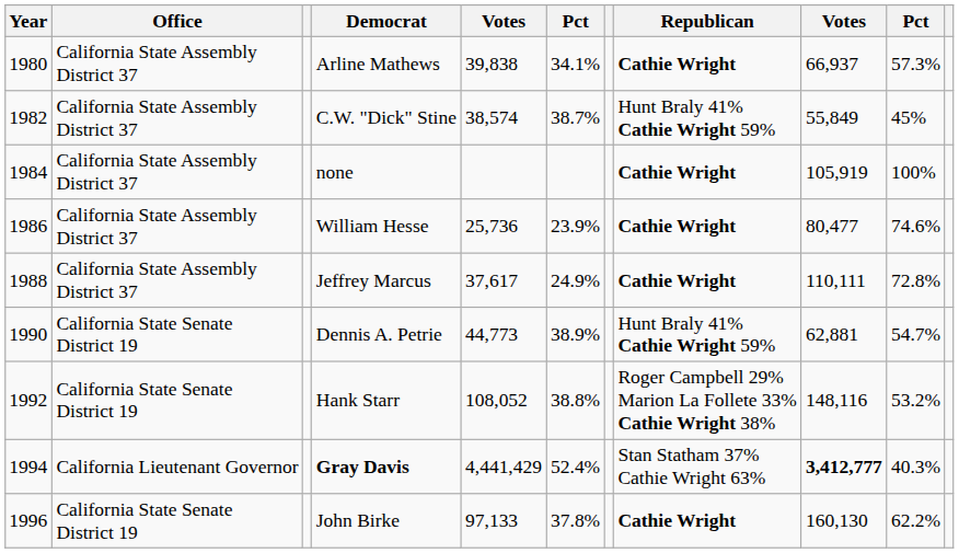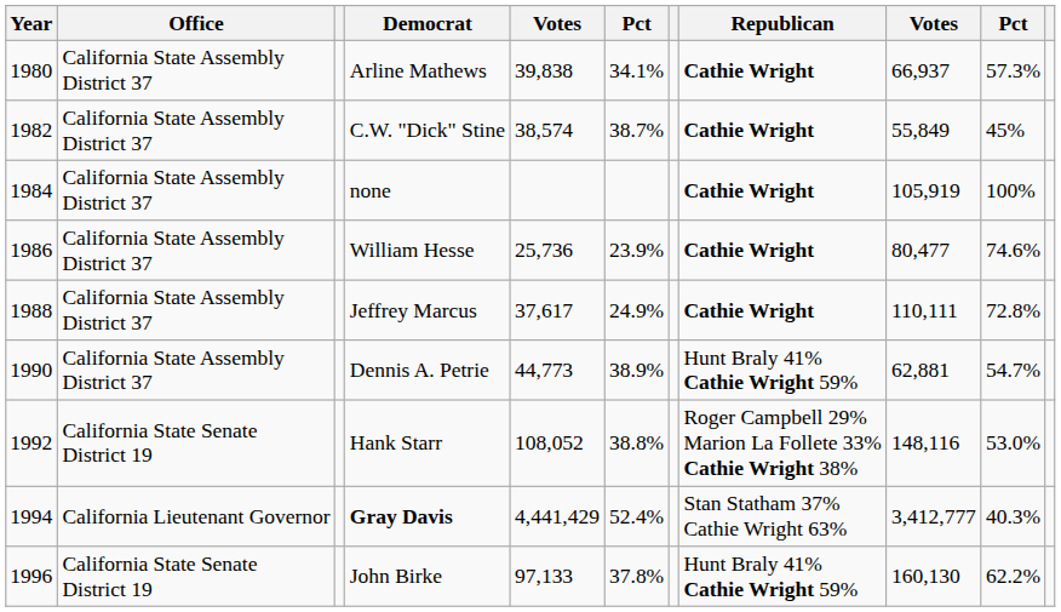 <table class="wikitable" style="margin:0.5em ; font-size:95%">
 <tr>
 <th>Year</th>
 <th>Office</th>
 <th></th>
 <th>Democrat</th>
 <th>Votes</th>
 <th>Pct</th>
 <th></th>
 <th>Republican</th>
 <th>Votes</th>
 <th>Pct</th>
 <th></th>
 </tr>
 <tr>
 <td>1980</td>
 <td>California State Assembly<br> District 37</td>
 <td></td>
 <td>Arline Mathews</td>
 <td>39,838</td>
 <td>34.1%</td>
 <td></td>
 <td><strong>Cathie Wright</strong></td>
 <td>66,937</td>
 <td>57.3%</td>
 <td></td>
 </tr>
 <tr>
 <td>1982</td>
 <td>California State Assembly<br> District 37</td>
 <td></td>
 <td>C.W. "Dick" Stine</td>
 <td>38,574</td>
 <td>38.7%</td>
 <td></td>
-<td>Hunt Braly 41% <br><strong>Cathie Wright</strong> 59%</td>
+<td><strong>Cathie Wright</strong></td>
 <td>55,849</td>
 <td>45%</td>
 <td></td>
 </tr>
 <tr>
 <td>1984</td>
 <td>California State Assembly<br> District 37</td>
 <td></td>
 <td>none</td>
 <td></td>
 <td></td>
 <td></td>
 <td><strong>Cathie Wright</strong></td>
 <td>105,919</td>
 <td>100%</td>
 <td></td>
 </tr>
 <tr>
 <td>1986</td>
 <td>California State Assembly<br> District 37</td>
 <td></td>
 <td>William Hesse</td>
 <td>25,736</td>
 <td>23.9%</td>
 <td></td>
 <td><strong>Cathie Wright</strong></td>
 <td>80,477</td>
 <td>74.6%</td>
 <td></td>
 </tr>
 <tr>
 <td>1988</td>
 <td>California State Assembly<br> District 37</td>
 <td></td>
 <td>Jeffrey Marcus</td>
 <td>37,617</td>
 <td>24.9%</td>
 <td></td>
 <td><strong>Cathie Wright</strong></td>
 <td>110,111</td>
 <td>72.8%</td>
 <td></td>
 </tr>
 <tr>
 <td>1990</td>
-<td>California State Senate<br> District 19</td>
+<td>California State Assembly<br> District 37</td>
 <td></td>
 <td>Dennis A. Petrie</td>
 <td>44,773</td>
 <td>38.9%</td>
 <td></td>
 <td>Hunt Braly 41% <br><strong>Cathie Wright</strong> 59%</td>
 <td>62,881</td>
 <td>54.7%</td>
 <td></td>
 </tr>
 <tr>
 <td>1992</td>
 <td>California State Senate<br> District 19</td>
 <td></td>
 <td>Hank Starr</td>
 <td>108,052</td>
 <td>38.8%</td>
 <td></td>
 <td>Roger Campbell 29% <br>Marion La Follete 33% <br><strong>Cathie Wright</strong> 38%</td>
 <td>148,116</td>
-<td>53.2%</td>
+<td>53.0%</td>
 <td></td>
 </tr>
 <tr>
 <td>1994</td>
 <td>California Lieutenant Governor</td>
 <td></td>
 <td><strong>Gray Davis</strong></td>
 <td>4,441,429</td>
 <td>52.4%</td>
 <td></td>
 <td>Stan Statham 37%  <br>Cathie Wright 63%</td>
-<td><strong>3,412,777</strong></td>
+<td>3,412,777</td>
 <td>40.3%</td>
 <td></td>
 </tr>
 <tr>
 <td>1996</td>
 <td>California State Senate<br> District 19</td>
 <td></td>
 <td>John Birke</td>
 <td>97,133</td>
 <td>37.8%</td>
 <td></td>
-<td><strong>Cathie Wright</strong></td>
+<td>Hunt Braly 41% <br><strong>Cathie Wright</strong> 59%</td>
 <td>160,130</td>
 <td>62.2%</td>
 <td></td>
 </tr>
 </table>
